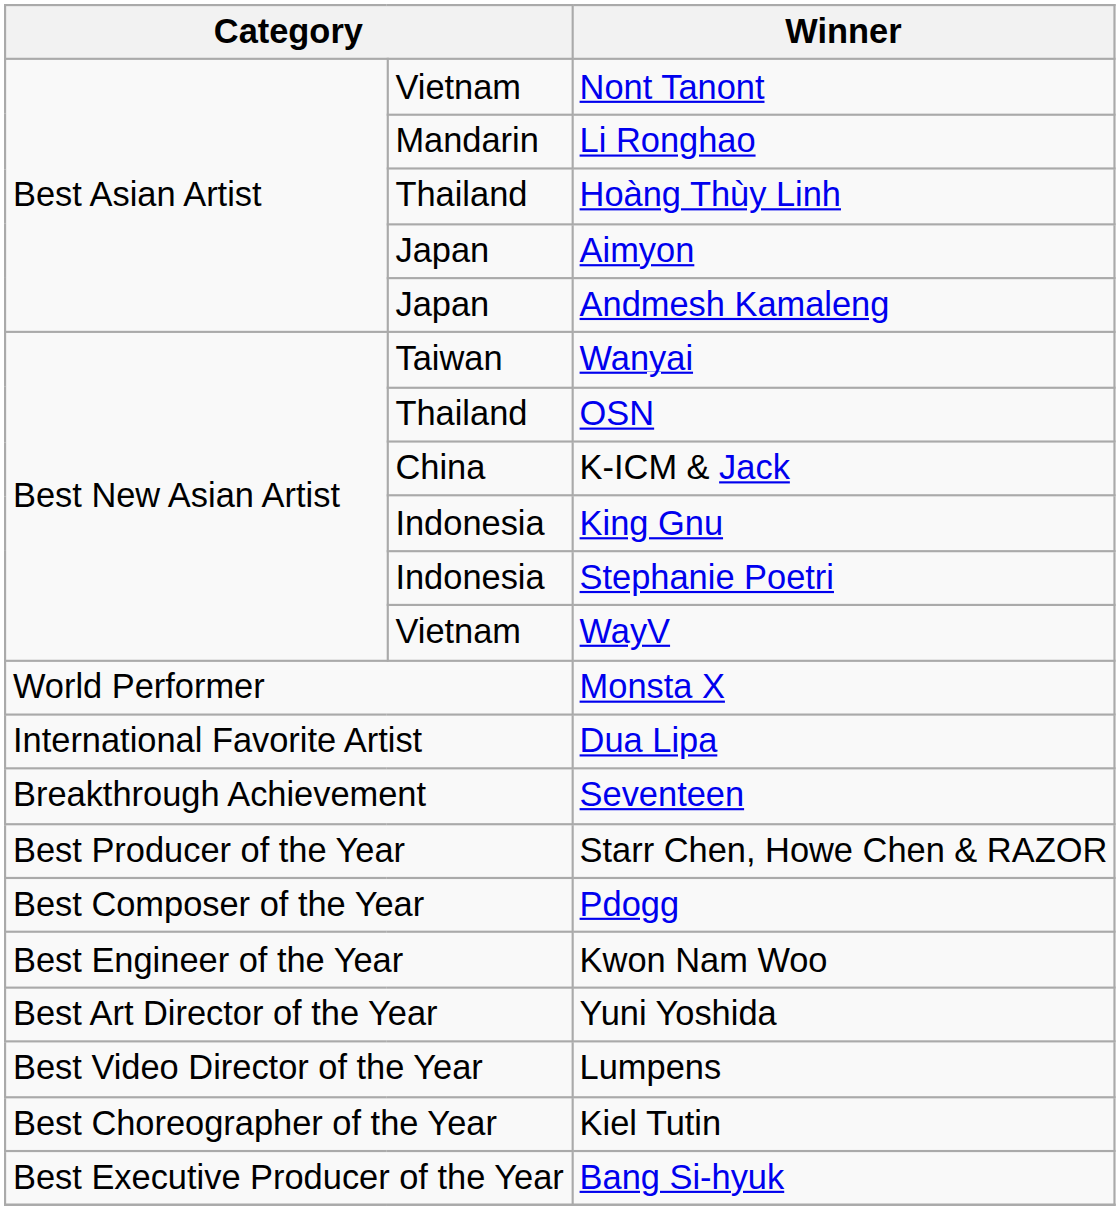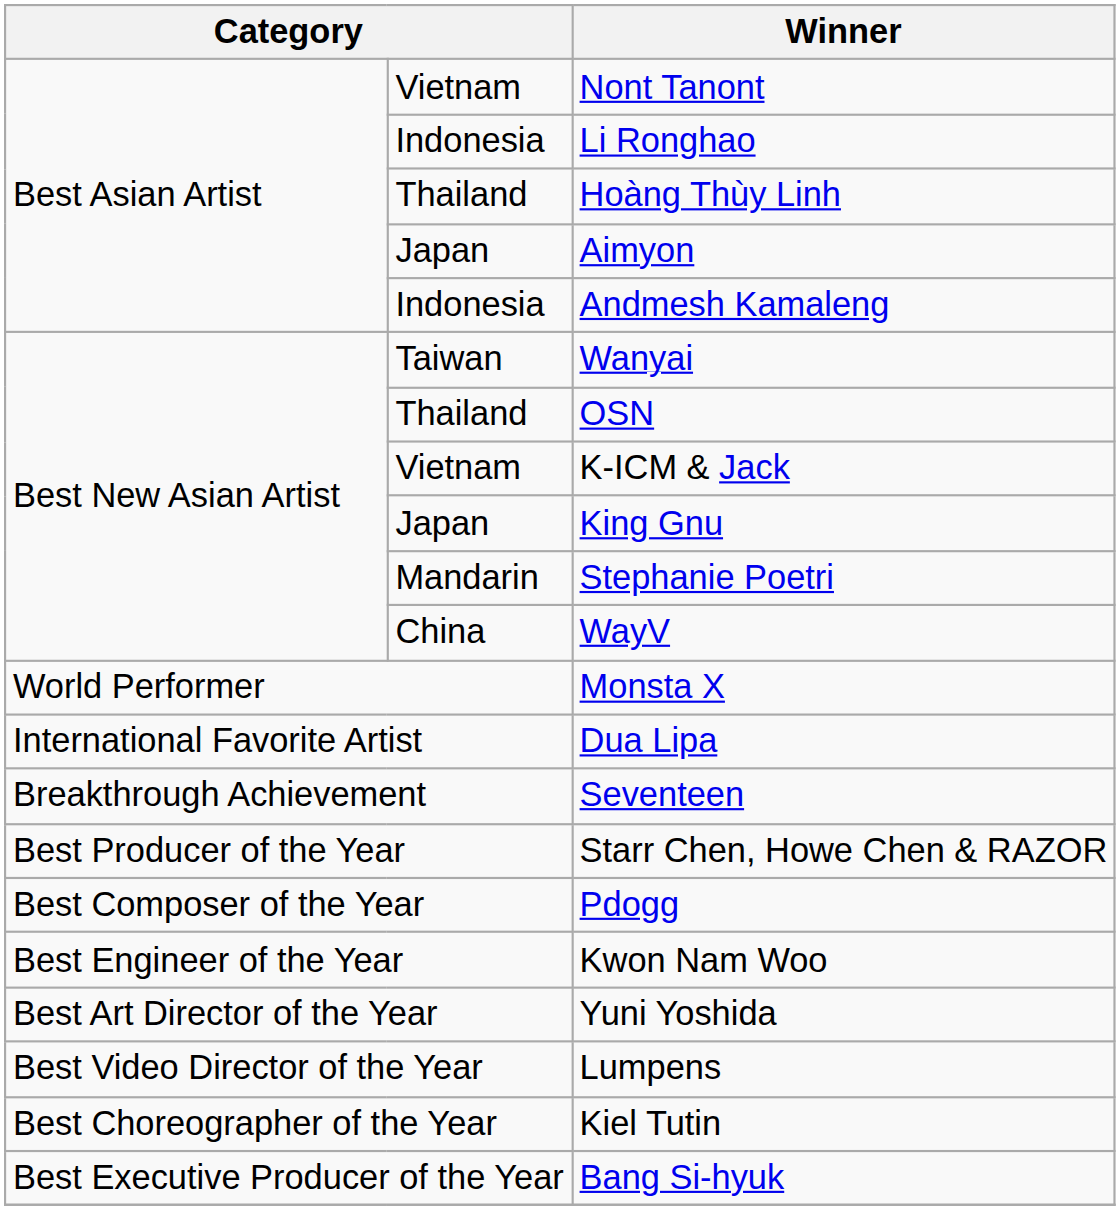 <table class="wikitable">
 <tr>
 <th colspan="2">Category</th>
 <th>Winner</th>
 </tr>
 <tr>
 <td rowspan="5">Best Asian Artist</td>
 <td>Vietnam</td>
 <td><a href='#'>Nont Tanont</a></td>
 </tr>
 <tr>
-<td>Mandarin</td>
+<td>Indonesia</td>
 <td><a href='#'>Li Ronghao</a></td>
 </tr>
 <tr>
 <td>Thailand</td>
 <td><a href='#'>Hoàng Thùy Linh</a></td>
 </tr>
 <tr>
 <td>Japan</td>
 <td><a href='#'>Aimyon</a></td>
 </tr>
 <tr>
-<td>Japan</td>
+<td>Indonesia</td>
 <td><a href='#'>Andmesh Kamaleng</a></td>
 </tr>
 <tr>
 <td rowspan="6">Best New Asian Artist</td>
 <td>Taiwan</td>
 <td><a href='#'>Wanyai</a></td>
 </tr>
 <tr>
 <td>Thailand</td>
 <td><a href='#'>OSN</a></td>
 </tr>
 <tr>
-<td>China</td>
+<td>Vietnam</td>
 <td>K-ICM & <a href='#'>Jack</a></td>
 </tr>
 <tr>
-<td>Indonesia</td>
+<td>Japan</td>
 <td><a href='#'>King Gnu</a></td>
 </tr>
 <tr>
-<td>Indonesia</td>
+<td>Mandarin</td>
 <td><a href='#'>Stephanie Poetri</a></td>
 </tr>
 <tr>
-<td>Vietnam</td>
+<td>China</td>
 <td><a href='#'>WayV</a></td>
 </tr>
 <tr>
 <td colspan="2">World Performer</td>
 <td><a href='#'>Monsta X</a></td>
 </tr>
 <tr>
 <td colspan="2">International Favorite Artist</td>
 <td><a href='#'>Dua Lipa</a></td>
 </tr>
 <tr>
 <td colspan="2">Breakthrough Achievement</td>
 <td><a href='#'>Seventeen</a></td>
 </tr>
 <tr>
 <td colspan="2">Best Producer of the Year</td>
 <td>Starr Chen, Howe Chen & RAZOR</td>
 </tr>
 <tr>
 <td colspan="2">Best Composer of the Year</td>
 <td><a href='#'>Pdogg</a></td>
 </tr>
 <tr>
 <td colspan="2">Best Engineer of the Year</td>
 <td>Kwon Nam Woo</td>
 </tr>
 <tr>
 <td colspan="2">Best Art Director of the Year</td>
 <td>Yuni Yoshida</td>
 </tr>
 <tr>
 <td colspan="2">Best Video Director of the Year</td>
 <td>Lumpens</td>
 </tr>
 <tr>
 <td colspan="2">Best Choreographer of the Year</td>
 <td>Kiel Tutin</td>
 </tr>
 <tr>
 <td colspan="2">Best Executive Producer of the Year</td>
 <td><a href='#'>Bang Si-hyuk</a></td>
 </tr>
 <tr>
 </tr>
 </table>
